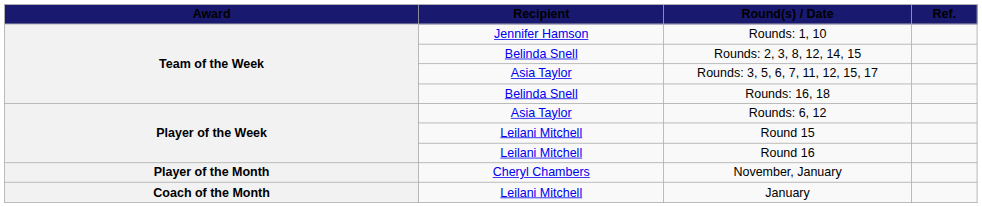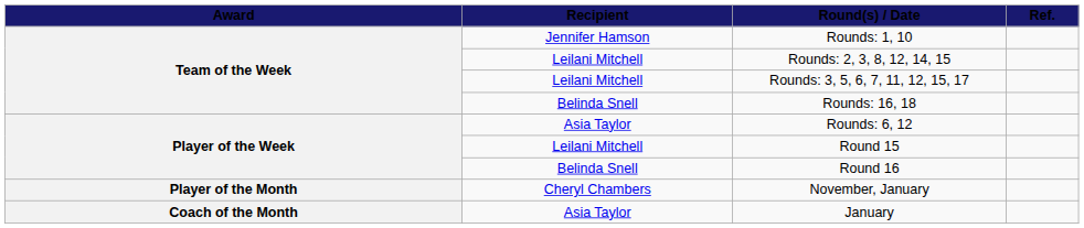 <table class="wikitable sortable" style="text-align: center">
 <tr>
 <th style="background: midnightblue" width="9%"><span>Award</span></th>
 <th style="background: midnightblue" width="5%"><span>Recipient</span></th>
 <th style="background: midnightblue" width="5%"><span>Round(s) / Date</span></th>
 <th style="background: midnightblue" width="1%" class="unsortable"><span>Ref.</span></th>
 </tr>
 <tr>
 <th rowspan=4>Team of the Week</th>
 <td><a href='#'>Jennifer Hamson</a></td>
 <td>Rounds: 1, 10</td>
 <td></td>
 </tr>
 <tr>
-<td><a href='#'>Belinda Snell</a></td>
+<td><a href='#'>Leilani Mitchell</a></td>
 <td>Rounds: 2, 3, 8, 12, 14, 15</td>
 <td></td>
 </tr>
 <tr>
-<td><a href='#'>Asia Taylor</a></td>
+<td><a href='#'>Leilani Mitchell</a></td>
 <td>Rounds: 3, 5, 6, 7, 11, 12, 15, 17</td>
 <td></td>
 </tr>
 <tr>
 <td><a href='#'>Belinda Snell</a></td>
 <td>Rounds: 16, 18</td>
 <td></td>
 </tr>
 <tr>
 <th rowspan=3>Player of the Week</th>
 <td><a href='#'>Asia Taylor</a></td>
 <td>Rounds: 6, 12</td>
 <td></td>
 </tr>
 <tr>
 <td><a href='#'>Leilani Mitchell</a></td>
 <td>Round 15</td>
 <td></td>
 </tr>
 <tr>
-<td><a href='#'>Leilani Mitchell</a></td>
+<td><a href='#'>Belinda Snell</a></td>
 <td>Round 16</td>
 <td></td>
 </tr>
 <tr>
 <th rowspan=1>Player of the Month</th>
 <td><a href='#'>Cheryl Chambers</a></td>
 <td>November, January</td>
 <td></td>
 </tr>
 <tr>
 <th rowspan=1>Coach of the Month</th>
-<td><a href='#'>Leilani Mitchell</a></td>
+<td><a href='#'>Asia Taylor</a></td>
 <td>January</td>
 <td></td>
 </tr>
 </table>
